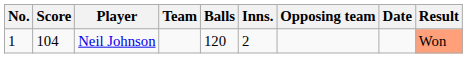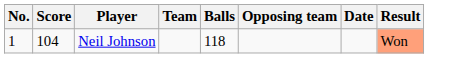 <table class="wikitable sortable" style="font-size:95%">
 <tr>
 <th>No.</th>
 <th>Score</th>
 <th>Player</th>
 <th>Team</th>
 <th>Balls</th>
-<th>Inns.</th>
 <th>Opposing team</th>
 <th>Date</th>
 <th>Result</th>
 </tr>
 <tr>
 <td>1</td>
 <td>104</td>
 <td><a href='#'>Neil Johnson</a></td>
 <td></td>
-<td>120</td>
-<td>2</td>
+<td>118</td>
 <td></td>
 <td></td>
 <td style="background: lightsalmon;">Won</td>
 </tr>
 </table>
